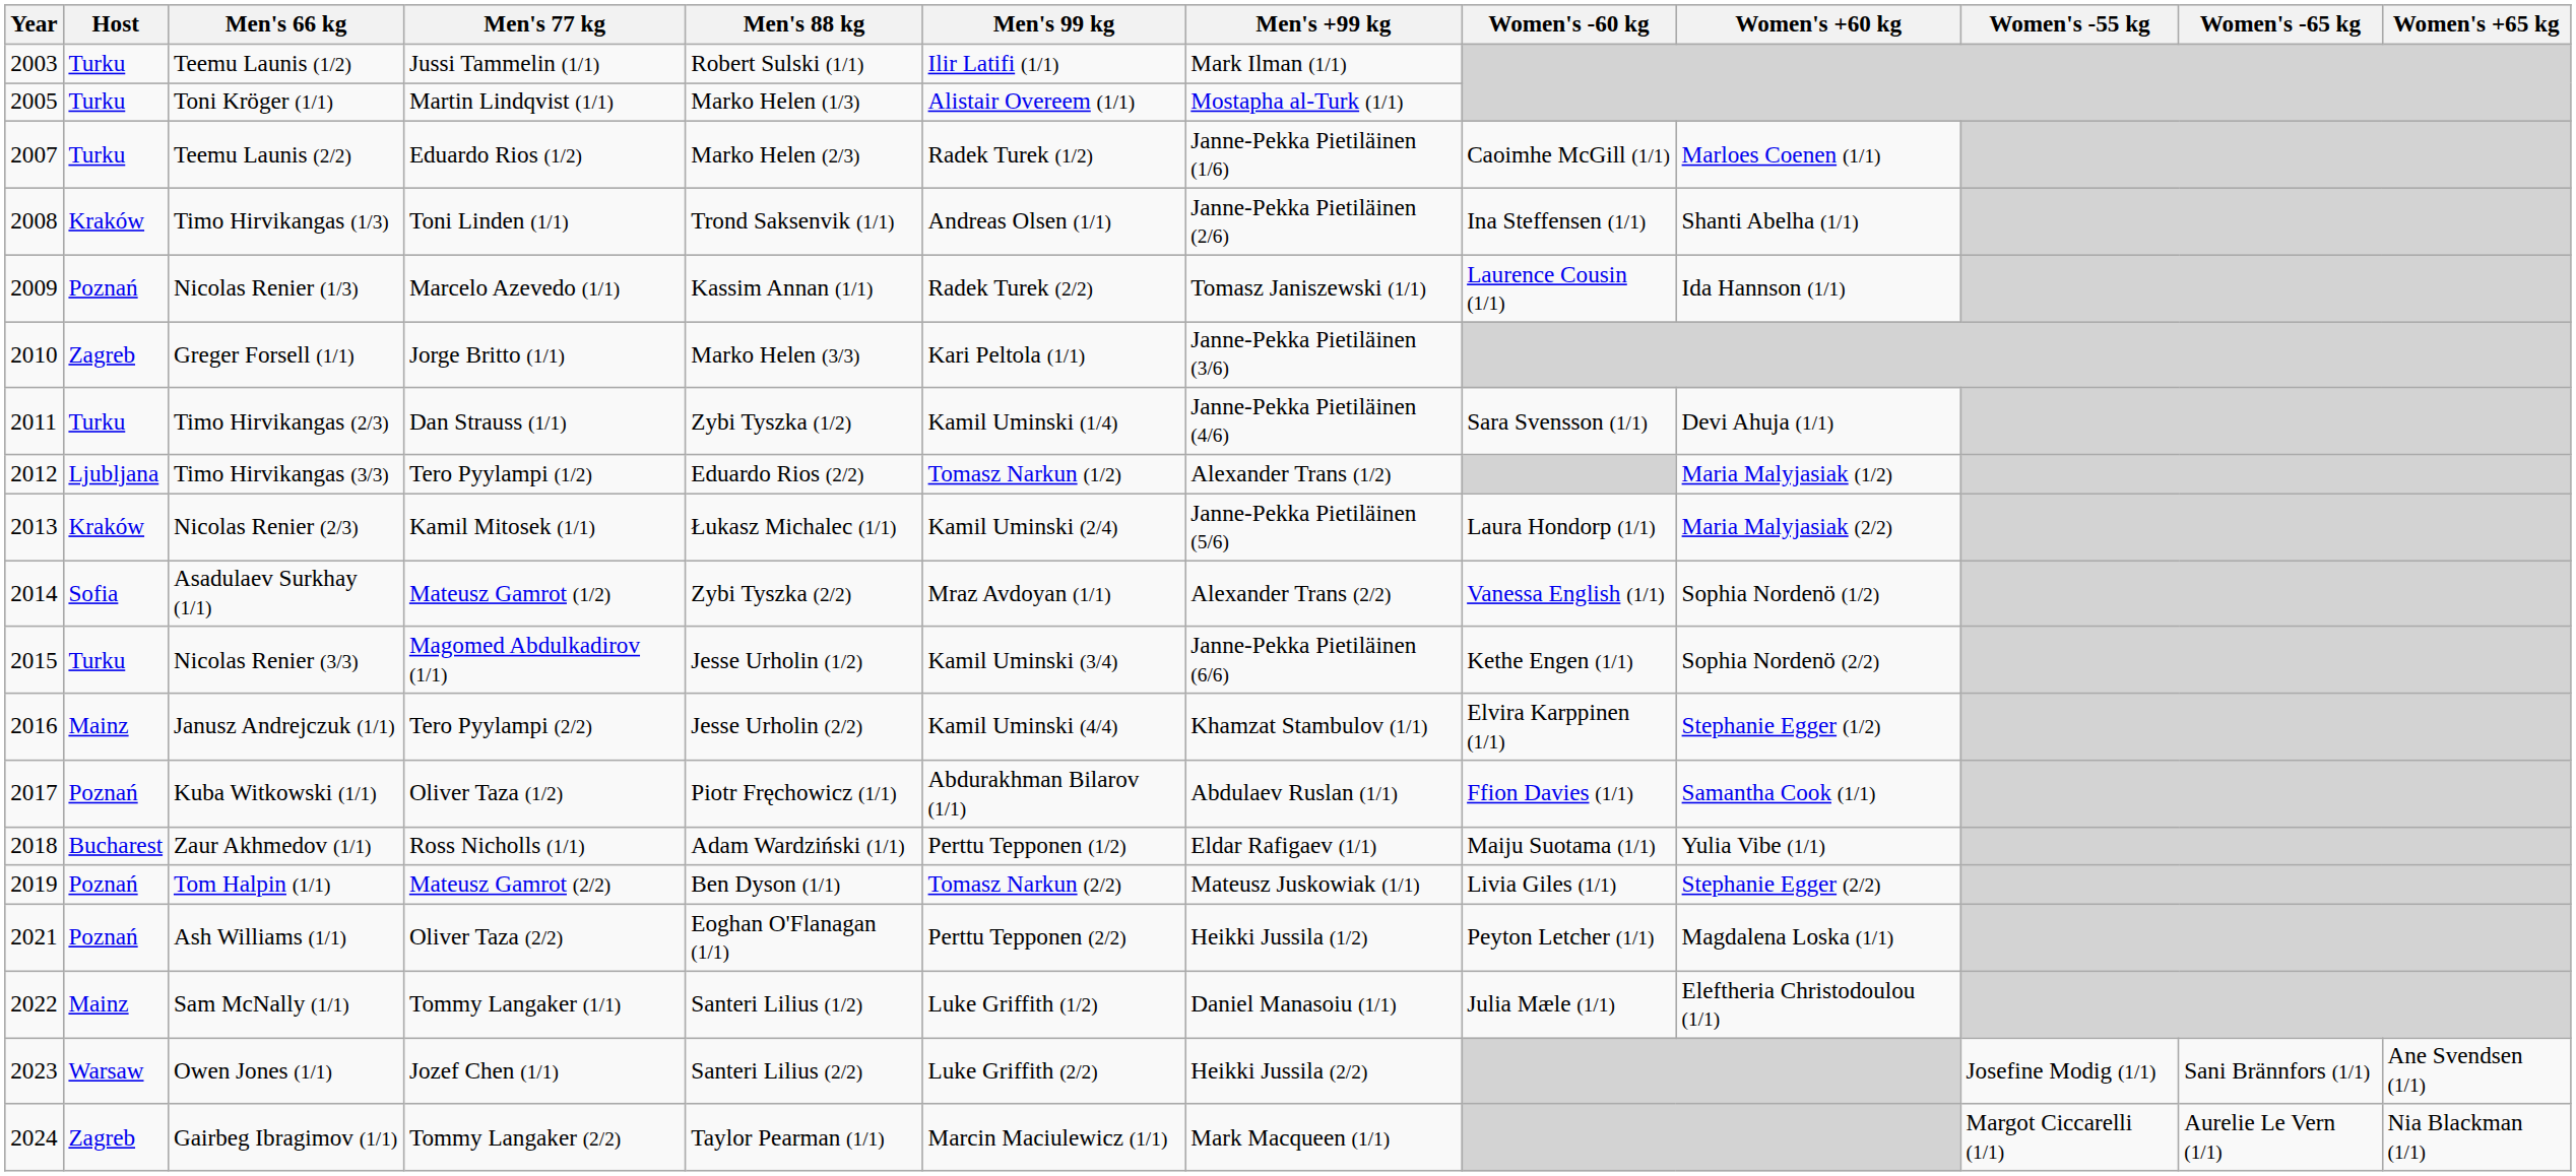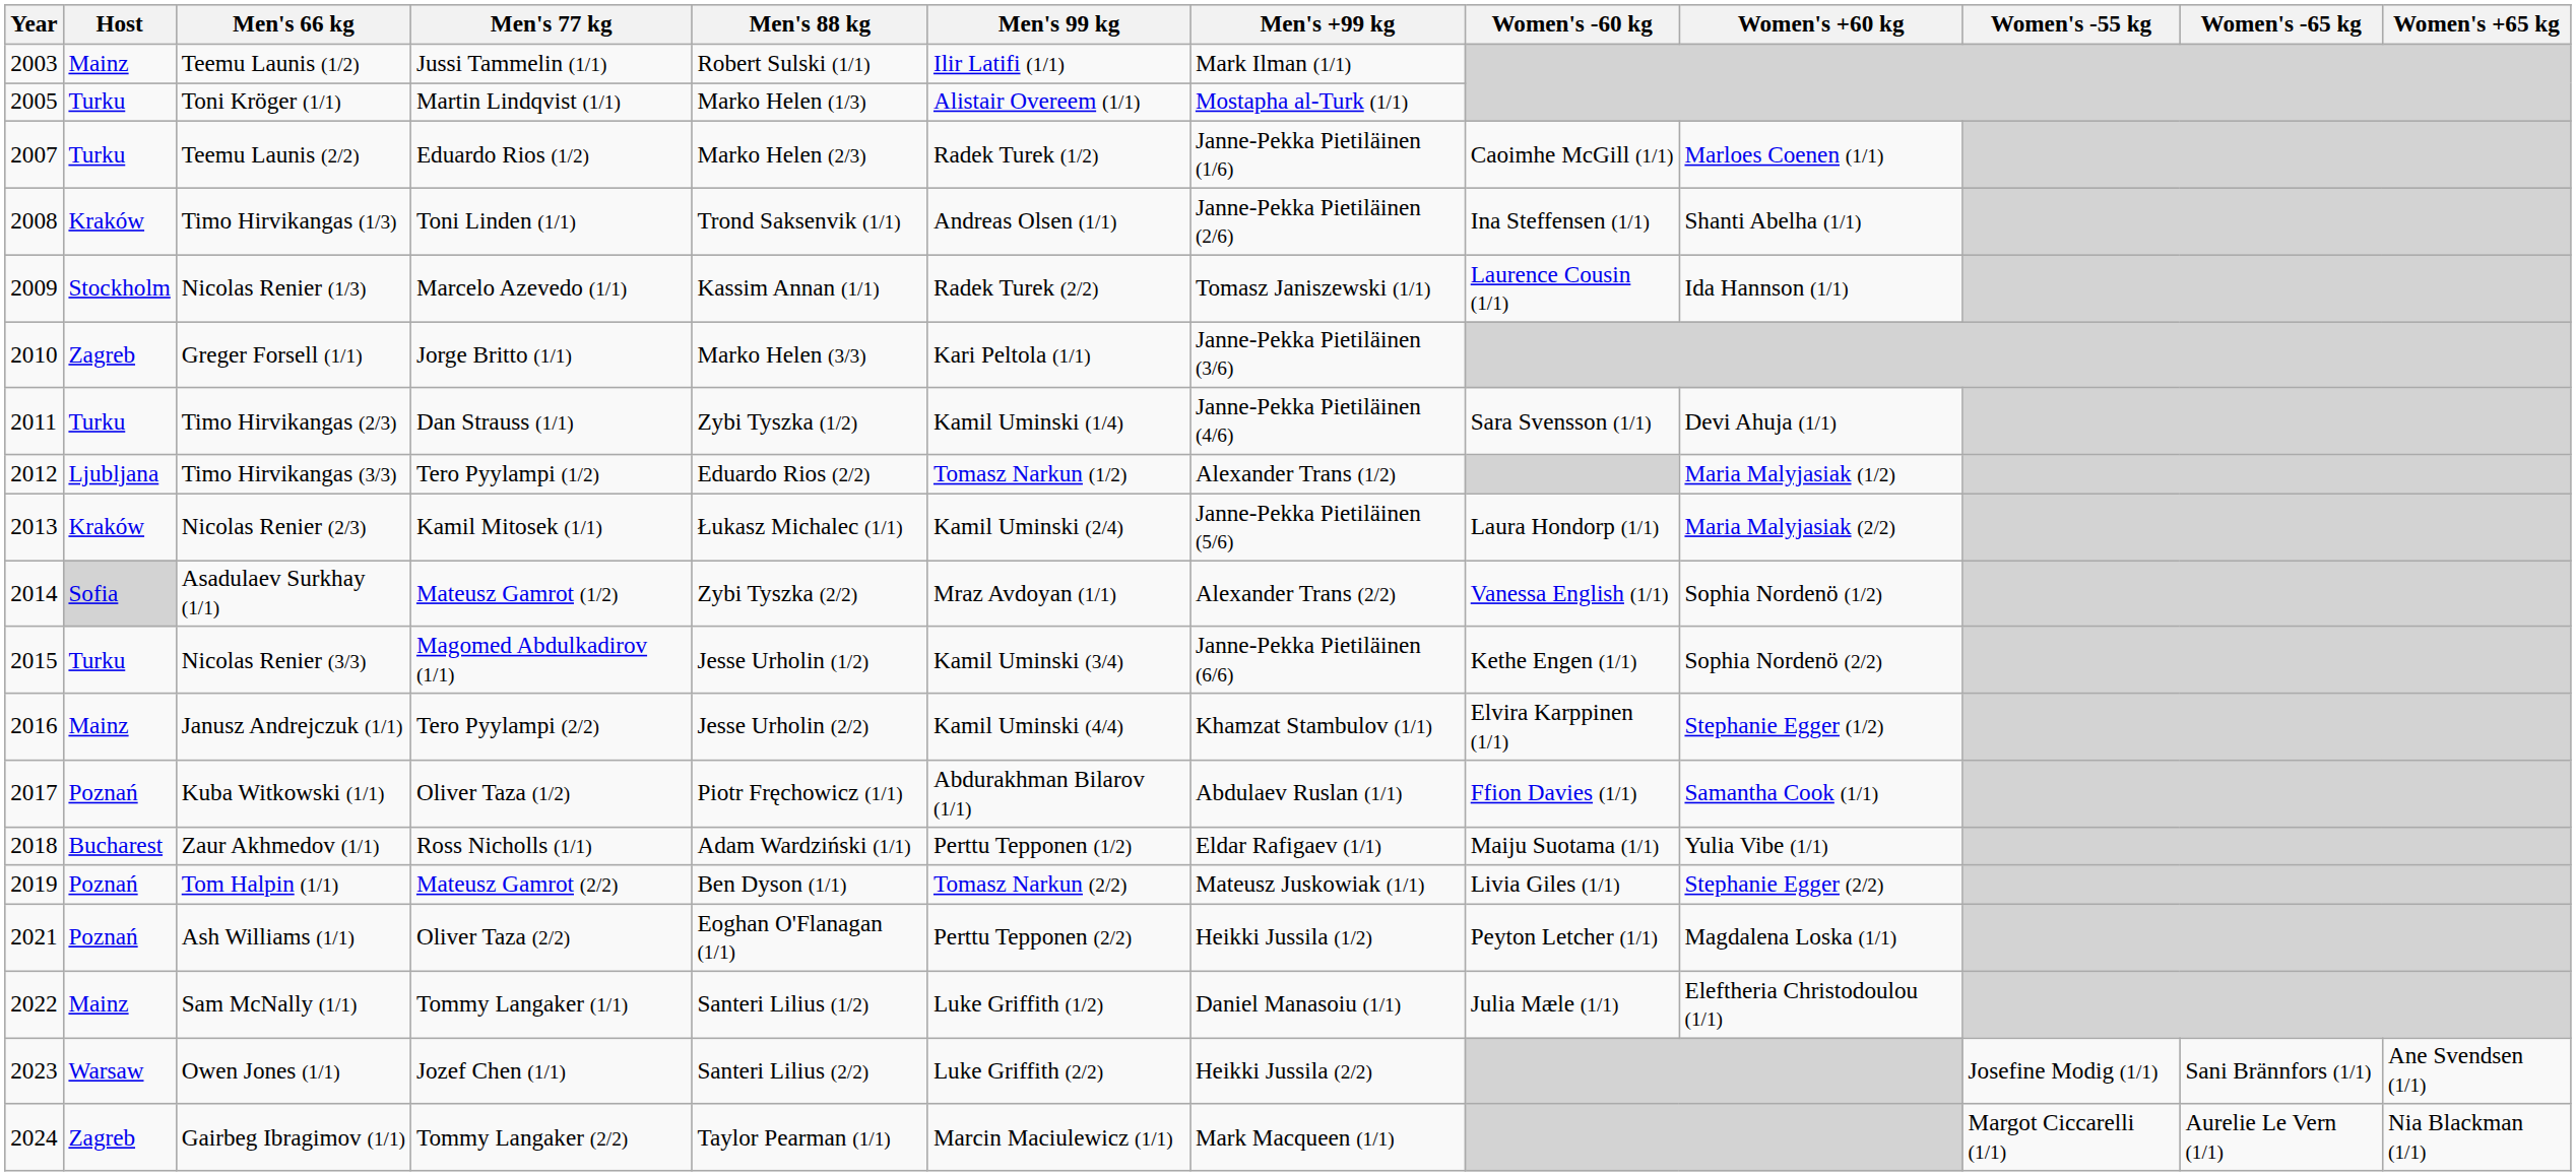 <table class="wikitable sortable" style="font-size: 90%">
 <tr>
 <th>Year</th>
 <th>Host</th>
 <th>Men's 66 kg</th>
 <th>Men's 77 kg</th>
 <th>Men's 88 kg</th>
 <th>Men's 99 kg</th>
 <th>Men's +99 kg</th>
 <th>Women's -60 kg</th>
 <th>Women's +60 kg</th>
 <th>Women's -55 kg</th>
 <th>Women's -65 kg</th>
 <th>Women's +65 kg</th>
 </tr>
 <tr>
 <td>2003</td>
-<td> <a href='#'>Turku</a></td>
+<td> <a href='#'>Mainz</a></td>
 <td> Teemu Launis <small>(1/2)</small></td>
 <td> Jussi Tammelin <small>(1/1)</small></td>
 <td> Robert Sulski <small>(1/1)</small></td>
 <td> <a href='#'>Ilir Latifi</a> <small>(1/1)</small></td>
 <td> Mark Ilman <small>(1/1)</small></td>
 <td colspan="5" rowspan="2" bgcolor="LIGHTGREY"></td>
 </tr>
 <tr>
 <td>2005</td>
 <td> <a href='#'>Turku</a></td>
 <td> Toni Kröger <small>(1/1)</small></td>
 <td> Martin Lindqvist <small>(1/1)</small></td>
 <td> Marko Helen <small>(1/3)</small></td>
 <td> <a href='#'>Alistair Overeem</a> <small>(1/1)</small></td>
 <td> <a href='#'>Mostapha al-Turk</a> <small>(1/1)</small></td>
 </tr>
 <tr>
 <td>2007</td>
 <td> <a href='#'>Turku</a></td>
 <td> Teemu Launis <small>(2/2)</small></td>
 <td> Eduardo Rios <small>(1/2)</small></td>
 <td> Marko Helen <small>(2/3)</small></td>
 <td> Radek Turek <small>(1/2)</small></td>
 <td> Janne-Pekka Pietiläinen <small>(1/6)</small></td>
 <td> Caoimhe McGill <small>(1/1)</small></td>
 <td> <a href='#'>Marloes Coenen</a> <small>(1/1)</small></td>
 <td colspan="3" bgcolor="LIGHTGREY"></td>
 </tr>
 <tr>
 <td>2008</td>
 <td> <a href='#'>Kraków</a></td>
 <td> Timo Hirvikangas <small>(1/3)</small></td>
 <td> Toni Linden <small>(1/1)</small></td>
 <td> Trond Saksenvik <small>(1/1)</small></td>
 <td> Andreas Olsen <small>(1/1)</small></td>
 <td> Janne-Pekka Pietiläinen <small>(2/6)</small></td>
 <td> Ina Steffensen <small>(1/1)</small></td>
 <td> Shanti Abelha <small>(1/1)</small></td>
 <td colspan="3" bgcolor="LIGHTGREY"></td>
 </tr>
 <tr>
 <td>2009</td>
-<td> <a href='#'>Poznań</a></td>
+<td> <a href='#'>Stockholm</a></td>
 <td> Nicolas Renier <small>(1/3)</small></td>
 <td> Marcelo Azevedo <small>(1/1)</small></td>
 <td> Kassim Annan <small>(1/1)</small></td>
 <td> Radek Turek <small>(2/2)</small></td>
 <td> Tomasz Janiszewski <small>(1/1)</small></td>
 <td> <a href='#'>Laurence Cousin</a> <small>(1/1)</small></td>
 <td> Ida Hannson <small>(1/1)</small></td>
 <td colspan="3" bgcolor="LIGHTGREY"></td>
 </tr>
 <tr>
 <td>2010</td>
 <td> <a href='#'>Zagreb</a></td>
 <td> Greger Forsell <small>(1/1)</small></td>
 <td> Jorge Britto <small>(1/1)</small></td>
 <td> Marko Helen <small>(3/3)</small></td>
 <td> Kari Peltola <small>(1/1)</small></td>
 <td> Janne-Pekka Pietiläinen <small>(3/6)</small></td>
 <td colspan="5" bgcolor="LIGHTGREY"></td>
 </tr>
 <tr>
 <td>2011</td>
 <td> <a href='#'>Turku</a></td>
 <td> Timo Hirvikangas <small>(2/3)</small></td>
 <td> Dan Strauss <small>(1/1)</small></td>
 <td> Zybi Tyszka <small>(1/2)</small></td>
 <td> Kamil Uminski <small>(1/4)</small></td>
 <td> Janne-Pekka Pietiläinen <small>(4/6)</small></td>
 <td> Sara Svensson <small>(1/1)</small></td>
 <td> Devi Ahuja <small>(1/1)</small></td>
 <td colspan="3" bgcolor="LIGHTGREY"></td>
 </tr>
 <tr>
 <td>2012</td>
 <td> <a href='#'>Ljubljana</a></td>
 <td> Timo Hirvikangas <small>(3/3)</small></td>
 <td> Tero Pyylampi <small>(1/2)</small></td>
 <td> Eduardo Rios <small>(2/2)</small></td>
 <td> <a href='#'>Tomasz Narkun</a> <small>(1/2)</small></td>
 <td> Alexander Trans <small>(1/2)</small></td>
 <td bgcolor="LIGHTGREY"></td>
 <td> <a href='#'>Maria Malyjasiak</a> <small>(1/2)</small></td>
 <td colspan="3" bgcolor="LIGHTGREY"></td>
 </tr>
 <tr>
 <td>2013</td>
 <td> <a href='#'>Kraków</a></td>
 <td> Nicolas Renier <small>(2/3)</small></td>
 <td> Kamil Mitosek <small>(1/1)</small></td>
 <td> Łukasz Michalec <small>(1/1)</small></td>
 <td> Kamil Uminski <small>(2/4)</small></td>
 <td> Janne-Pekka Pietiläinen <small>(5/6)</small></td>
 <td> Laura Hondorp <small>(1/1)</small></td>
 <td> <a href='#'>Maria Malyjasiak</a> <small>(2/2)</small></td>
 <td colspan="3" bgcolor="LIGHTGREY"></td>
 </tr>
 <tr>
 <td>2014</td>
-<td> <a href='#'>Sofia</a></td>
+<td style="background: lightgrey;"> <a href='#'>Sofia</a></td>
 <td> Asadulaev Surkhay <small>(1/1)</small></td>
 <td> <a href='#'>Mateusz Gamrot</a> <small>(1/2)</small></td>
 <td> Zybi Tyszka <small>(2/2)</small></td>
 <td> Mraz Avdoyan <small>(1/1)</small></td>
 <td> Alexander Trans <small>(2/2)</small></td>
 <td> <a href='#'>Vanessa English</a> <small>(1/1)</small></td>
 <td> Sophia Nordenö <small>(1/2)</small></td>
 <td colspan="3" bgcolor="LIGHTGREY"></td>
 </tr>
 <tr>
 <td>2015</td>
 <td> <a href='#'>Turku</a></td>
 <td> Nicolas Renier <small>(3/3)</small></td>
 <td> <a href='#'>Magomed Abdulkadirov</a> <small>(1/1)</small></td>
 <td> Jesse Urholin <small>(1/2)</small></td>
 <td> Kamil Uminski <small>(3/4)</small></td>
 <td> Janne-Pekka Pietiläinen <small>(6/6)</small></td>
 <td> Kethe Engen <small>(1/1)</small></td>
 <td> Sophia Nordenö <small>(2/2)</small></td>
 <td colspan="3" bgcolor="LIGHTGREY"></td>
 </tr>
 <tr>
 <td>2016</td>
 <td> <a href='#'>Mainz</a></td>
 <td> Janusz Andrejczuk <small>(1/1)</small></td>
 <td> Tero Pyylampi <small>(2/2)</small></td>
 <td> Jesse Urholin <small>(2/2)</small></td>
 <td> Kamil Uminski <small>(4/4)</small></td>
 <td> Khamzat Stambulov <small>(1/1)</small></td>
 <td> Elvira Karppinen <small>(1/1)</small></td>
 <td> <a href='#'>Stephanie Egger</a> <small>(1/2)</small></td>
 <td colspan="3" bgcolor="LIGHTGREY"></td>
 </tr>
 <tr>
 <td>2017</td>
 <td> <a href='#'>Poznań</a></td>
 <td> Kuba Witkowski <small>(1/1)</small></td>
 <td> Oliver Taza <small>(1/2)</small></td>
 <td> Piotr Fręchowicz <small>(1/1)</small></td>
 <td> Abdurakhman Bilarov <small>(1/1)</small></td>
 <td> Abdulaev Ruslan <small>(1/1)</small></td>
 <td> <a href='#'>Ffion Davies</a> <small>(1/1)</small></td>
 <td> <a href='#'>Samantha Cook</a> <small>(1/1)</small></td>
 <td colspan="3" bgcolor="LIGHTGREY"></td>
 </tr>
 <tr>
 <td>2018</td>
 <td> <a href='#'>Bucharest</a></td>
 <td> Zaur Akhmedov <small>(1/1)</small></td>
 <td> Ross Nicholls <small>(1/1)</small></td>
 <td> Adam Wardziński <small>(1/1)</small></td>
 <td> Perttu Tepponen <small>(1/2)</small></td>
 <td> Eldar Rafigaev <small>(1/1)</small></td>
 <td> Maiju Suotama <small>(1/1)</small></td>
 <td> Yulia Vibe <small>(1/1)</small></td>
 <td colspan="3" bgcolor="LIGHTGREY"></td>
 </tr>
 <tr>
 <td>2019</td>
 <td> <a href='#'>Poznań</a></td>
 <td> <a href='#'>Tom Halpin</a> <small>(1/1)</small></td>
 <td> <a href='#'>Mateusz Gamrot</a> <small>(2/2)</small></td>
 <td> Ben Dyson <small>(1/1)</small></td>
 <td> <a href='#'>Tomasz Narkun</a> <small>(2/2)</small></td>
 <td> Mateusz Juskowiak <small>(1/1)</small></td>
 <td> Livia Giles <small>(1/1)</small></td>
 <td> <a href='#'>Stephanie Egger</a> <small>(2/2)</small></td>
 <td colspan="3" bgcolor="LIGHTGREY"></td>
 </tr>
 <tr>
 <td>2021</td>
 <td> <a href='#'>Poznań</a></td>
 <td> Ash Williams <small>(1/1)</small></td>
 <td> Oliver Taza <small>(2/2)</small></td>
 <td> Eoghan O'Flanagan <small>(1/1)</small></td>
 <td> Perttu Tepponen <small>(2/2)</small></td>
 <td> Heikki Jussila <small>(1/2)</small></td>
 <td> Peyton Letcher <small>(1/1)</small></td>
 <td> Magdalena Loska <small>(1/1)</small></td>
 <td colspan="3" bgcolor="LIGHTGREY"></td>
 </tr>
 <tr>
 <td>2022</td>
 <td> <a href='#'>Mainz</a></td>
 <td> Sam McNally <small>(1/1)</small></td>
 <td> Tommy Langaker <small>(1/1)</small></td>
 <td> Santeri Lilius <small>(1/2)</small></td>
 <td> Luke Griffith <small>(1/2)</small></td>
 <td> Daniel Manasoiu <small>(1/1)</small></td>
 <td> Julia Mæle <small>(1/1)</small></td>
 <td> Eleftheria Christodoulou <small>(1/1)</small></td>
 <td colspan="3" bgcolor="LIGHTGREY"></td>
 </tr>
 <tr>
 <td>2023</td>
 <td> <a href='#'>Warsaw</a></td>
 <td> Owen Jones <small>(1/1)</small></td>
 <td> Jozef Chen <small>(1/1)</small></td>
 <td> Santeri Lilius <small>(2/2)</small></td>
 <td> Luke Griffith <small>(2/2)</small></td>
 <td> Heikki Jussila <small>(2/2)</small></td>
 <td colspan="2" bgcolor="LIGHTGREY"></td>
 <td> Josefine Modig <small>(1/1)</small></td>
 <td> Sani Brännfors <small>(1/1)</small></td>
 <td> Ane Svendsen <small>(1/1)</small></td>
 </tr>
 <tr>
 <td>2024</td>
 <td> <a href='#'>Zagreb</a></td>
 <td> Gairbeg Ibragimov <small>(1/1)</small></td>
 <td> Tommy Langaker <small>(2/2)</small></td>
 <td> Taylor Pearman <small>(1/1)</small></td>
 <td> Marcin Maciulewicz <small>(1/1)</small></td>
 <td> Mark Macqueen <small>(1/1)</small></td>
 <td colspan="2" bgcolor="LIGHTGREY"></td>
 <td> Margot Ciccarelli <small>(1/1)</small></td>
 <td> Aurelie Le Vern <small>(1/1)</small></td>
 <td> Nia Blackman <small>(1/1)</small></td>
 </tr>
 </table>
